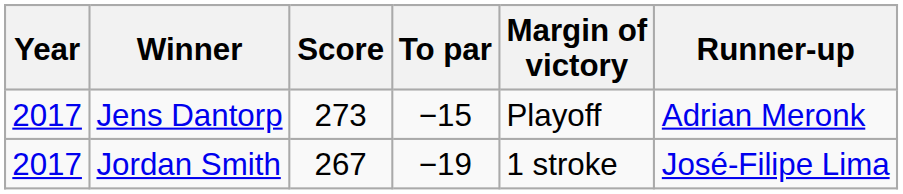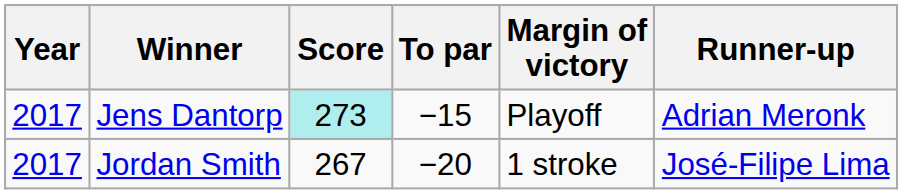 <table class=wikitable style="font-size:95%">
 <tr>
 <th>Year</th>
 <th>Winner</th>
 <th>Score</th>
 <th>To par</th>
 <th>Margin of<br>victory</th>
 <th>Runner-up</th>
 </tr>
 <tr>
 <td><a href='#'>2017</a></td>
 <td> <a href='#'>Jens Dantorp</a></td>
-<td align=center>273</td>
+<td align=center style="background: paleturquoise;">273</td>
 <td align=center>−15</td>
 <td>Playoff</td>
 <td> <a href='#'>Adrian Meronk</a></td>
 </tr>
 <tr>
 <td><a href='#'>2017</a></td>
 <td> <a href='#'>Jordan Smith</a></td>
 <td align=center>267</td>
-<td align=center>−19</td>
+<td align=center>−20</td>
 <td>1 stroke</td>
 <td> <a href='#'>José-Filipe Lima</a></td>
 </tr>
 </table>
